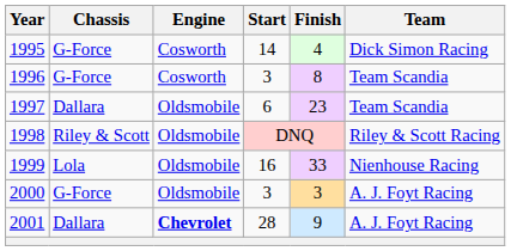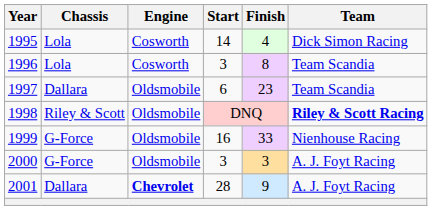 <table class="wikitable" style="font-size: 90%;">
 <tr>
 <th>Year</th>
 <th>Chassis</th>
 <th>Engine</th>
 <th>Start</th>
 <th>Finish</th>
 <th>Team</th>
 </tr>
 <tr>
 <td><a href='#'>1995</a></td>
-<td><a href='#'>G-Force</a></td>
+<td><a href='#'>Lola</a></td>
 <td><a href='#'>Cosworth</a></td>
 <td align=center>14</td>
 <td align=center style="background:#DFFFDF;">4</td>
 <td nowrap><a href='#'>Dick Simon Racing</a></td>
 </tr>
 <tr>
 <td><a href='#'>1996</a></td>
-<td><a href='#'>G-Force</a></td>
+<td><a href='#'>Lola</a></td>
 <td><a href='#'>Cosworth</a></td>
 <td align=center>3</td>
 <td align=center style="background:#EFCFFF;">8</td>
 <td nowrap><a href='#'>Team Scandia</a></td>
 </tr>
 <tr>
 <td><a href='#'>1997</a></td>
 <td><a href='#'>Dallara</a></td>
 <td><a href='#'>Oldsmobile</a></td>
 <td align=center>6</td>
 <td align=center style="background:#EFCFFF;">23</td>
 <td nowrap><a href='#'>Team Scandia</a></td>
 </tr>
 <tr>
 <td><a href='#'>1998</a></td>
 <td><a href='#'>Riley & Scott</a></td>
 <td><a href='#'>Oldsmobile</a></td>
 <td colspan=2 align=center style="background:#FFCFCF;">DNQ</td>
-<td nowrap><a href='#'>Riley & Scott Racing</a></td>
+<td nowrap><strong><a href='#'>Riley & Scott Racing</a></strong></td>
 </tr>
 <tr>
 <td><a href='#'>1999</a></td>
-<td><a href='#'>Lola</a></td>
+<td><a href='#'>G-Force</a></td>
 <td><a href='#'>Oldsmobile</a></td>
 <td align=center>16</td>
 <td align=center style="background:#EFCFFF;">33</td>
 <td nowrap><a href='#'>Nienhouse Racing</a></td>
 </tr>
 <tr>
 <td><a href='#'>2000</a></td>
 <td><a href='#'>G-Force</a></td>
 <td><a href='#'>Oldsmobile</a></td>
 <td align=center>3</td>
 <td align=center style="background:#FFDF9F;">3</td>
 <td nowrap><a href='#'>A. J. Foyt Racing</a></td>
 </tr>
 <tr>
 <td><a href='#'>2001</a></td>
 <td><a href='#'>Dallara</a></td>
 <td><strong><a href='#'>Chevrolet</a></strong></td>
 <td align=center>28</td>
 <td align=center style="background:#CFEAFF;">9</td>
 <td nowrap><a href='#'>A. J. Foyt Racing</a></td>
 </tr>
 <tr>
 <th colspan="6"></th>
 </tr>
 </table>
